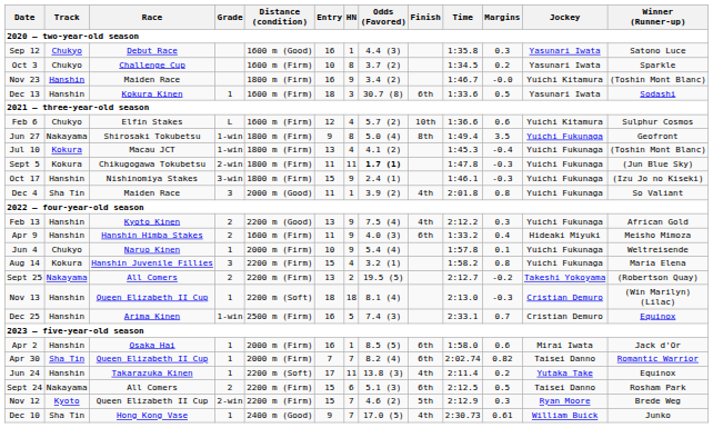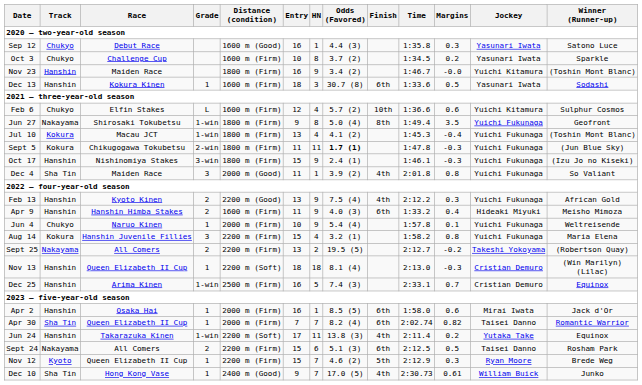 <table class="wikitable" style="border-collapse: collapse; font-size: 90%; text-align: center; white-space: nowrap;">
 <tr>
 <th>Date</th>
 <th>Track</th>
 <th>Race</th>
 <th>Grade</th>
 <th>Distance<br>(condition)</th>
 <th>Entry</th>
 <th>HN</th>
 <th>Odds<br>(Favored)</th>
 <th>Finish</th>
 <th>Time</th>
 <th>Margins</th>
 <th>Jockey</th>
 <th>Winner<br>(Runner-up)</th>
 </tr>
 <tr style="background-color:white">
 <td colspan="13" align="left"><strong>2020 – two-year-old season</strong></td>
 </tr>
 <tr>
 <td>Sep 12</td>
 <td><a href='#'>Chukyo</a></td>
 <td><a href='#'>Debut Race</a></td>
 <td></td>
 <td>1600 m (Good)</td>
 <td>16</td>
 <td>1</td>
 <td>4.4 (3)</td>
 <td></td>
 <td>1:35.8</td>
 <td>0.3</td>
 <td><a href='#'>Yasunari Iwata</a></td>
 <td>Satono Luce</td>
 </tr>
 <tr>
 <td>Oct 3</td>
 <td>Chukyo</td>
 <td><a href='#'>Challenge Cup</a></td>
 <td></td>
 <td>1600 m (Firm)</td>
 <td>10</td>
 <td>8</td>
 <td>3.7 (2)</td>
 <td></td>
 <td>1:34.5</td>
 <td>0.2</td>
 <td>Yasunari Iwata</td>
 <td>Sparkle</td>
 </tr>
 <tr>
 <td>Nov 23</td>
 <td><a href='#'>Hanshin</a></td>
 <td>Maiden Race</td>
 <td></td>
 <td>1800 m (Firm)</td>
 <td>16</td>
 <td>9</td>
 <td>3.4 (2)</td>
 <td></td>
 <td>1:46.7</td>
 <td>-0.0</td>
 <td>Yuichi Kitamura</td>
 <td>(Toshin Mont Blanc)</td>
 </tr>
 <tr>
 <td>Dec 13</td>
 <td>Hanshin</td>
 <td><a href='#'>Kokura Kinen</a></td>
 <td>1</td>
 <td>1600 m (Firm)</td>
 <td>18</td>
 <td>3</td>
 <td>30.7 (8)</td>
 <td>6th</td>
 <td>1:33.6</td>
 <td>0.5</td>
 <td>Yasunari Iwata</td>
 <td><a href='#'>Sodashi</a></td>
 </tr>
 <tr style="background-color:white">
 <td colspan="13" align="left"><strong>2021 – three-year-old season</strong></td>
 </tr>
 <tr>
 <td>Feb 6</td>
 <td>Chukyo</td>
 <td>Elfin Stakes</td>
 <td>L</td>
 <td>1600 m (Firm)</td>
 <td>12</td>
 <td>4</td>
 <td>5.7 (2)</td>
 <td>10th</td>
 <td>1:36.6</td>
 <td>0.6</td>
 <td>Yuichi Kitamura</td>
 <td>Sulphur Cosmos</td>
 </tr>
 <tr>
 <td>Jun 27</td>
 <td>Nakayama</td>
 <td>Shirosaki Tokubetsu</td>
 <td>1-win</td>
 <td>1800 m (Firm)</td>
 <td>9</td>
 <td>8</td>
 <td>5.0 (4)</td>
 <td>8th</td>
 <td>1:49.4</td>
 <td>3.5</td>
 <td><a href='#'>Yuichi Fukunaga</a></td>
 <td>Geofront</td>
 </tr>
 <tr>
 <td>Jul 10</td>
 <td><a href='#'>Kokura</a></td>
 <td>Macau JCT</td>
 <td>1-win</td>
 <td>1800 m (Firm)</td>
 <td>13</td>
 <td>4</td>
 <td>4.1 (2)</td>
 <td></td>
 <td>1:45.3</td>
 <td>-0.4</td>
 <td>Yuichi Fukunaga</td>
 <td>(Toshin Mont Blanc)</td>
 </tr>
 <tr>
 <td>Sept 5</td>
 <td>Kokura</td>
 <td>Chikugogawa Tokubetsu</td>
 <td>2-win</td>
 <td>1800 m (Firm)</td>
 <td>11</td>
 <td>11</td>
 <td><strong>1.7 (1)</strong></td>
 <td></td>
 <td>1:47.8</td>
 <td>-0.3</td>
 <td>Yuichi Fukunaga</td>
 <td>(Jun Blue Sky)</td>
 </tr>
 <tr>
 <td>Oct 17</td>
 <td>Hanshin</td>
 <td>Nishinomiya Stakes</td>
 <td>3-win</td>
 <td>1800 m (Firm)</td>
 <td>15</td>
 <td>9</td>
 <td>2.4 (1)</td>
 <td></td>
 <td>1:46.1</td>
 <td>-0.3</td>
 <td>Yuichi Fukunaga</td>
 <td>(Izu Jo no Kiseki)</td>
 </tr>
 <tr>
 <td>Dec 4</td>
 <td>Sha Tin</td>
 <td>Maiden Race</td>
 <td>3</td>
 <td>2000 m (Good)</td>
 <td>11</td>
 <td>1</td>
 <td>3.9 (2)</td>
 <td>4th</td>
 <td>2:01.8</td>
 <td>0.8</td>
 <td>Yuichi Fukunaga</td>
 <td>So Valiant</td>
 </tr>
 <tr style="background-color:white">
 <td colspan="13" align="left"><strong>2022 – four-year-old season</strong></td>
 </tr>
 <tr>
 <td>Feb 13</td>
 <td>Hanshin</td>
 <td><a href='#'>Kyoto Kinen</a></td>
 <td>2</td>
 <td>2200 m (Good)</td>
 <td>13</td>
 <td>9</td>
 <td>7.5 (4)</td>
 <td>4th</td>
 <td>2:12.2</td>
 <td>0.3</td>
 <td>Yuichi Fukunaga</td>
 <td>African Gold</td>
 </tr>
 <tr>
 <td>Apr 9</td>
 <td>Hanshin</td>
 <td><a href='#'>Hanshin Himba Stakes</a></td>
 <td>2</td>
 <td>1600 m (Firm)</td>
 <td>11</td>
 <td>9</td>
 <td>4.0 (3)</td>
 <td>6th</td>
 <td>1:33.2</td>
 <td>0.4</td>
 <td>Hideaki Miyuki</td>
 <td>Meisho Mimoza</td>
 </tr>
 <tr>
 <td>Jun 4</td>
 <td>Chukyo</td>
 <td><a href='#'>Naruo Kinen</a></td>
 <td>1</td>
 <td>2000 m (Firm)</td>
 <td>10</td>
 <td>9</td>
 <td>5.4 (4)</td>
 <td></td>
 <td>1:57.8</td>
 <td>0.1</td>
 <td>Yuichi Fukunaga</td>
 <td>Weltreisende</td>
 </tr>
 <tr>
 <td>Aug 14</td>
 <td>Kokura</td>
 <td><a href='#'>Hanshin Juvenile Fillies</a></td>
 <td>3</td>
 <td>2200 m (Firm)</td>
 <td>15</td>
 <td>4</td>
 <td>3.2 (1)</td>
 <td></td>
 <td>1:58.2</td>
 <td>0.8</td>
 <td>Yuichi Fukunaga</td>
 <td>Maria Elena</td>
 </tr>
 <tr>
 <td>Sept 25</td>
 <td><a href='#'>Nakayama</a></td>
 <td><a href='#'>All Comers</a></td>
 <td>2</td>
 <td>2200 m (Firm)</td>
 <td>13</td>
 <td>2</td>
 <td>19.5 (5)</td>
 <td></td>
 <td>2:12.7</td>
 <td>-0.2</td>
 <td><a href='#'>Takeshi Yokoyama</a></td>
 <td>(Robertson Quay)</td>
 </tr>
 <tr>
 <td>Nov 13</td>
 <td>Hanshin</td>
 <td><a href='#'>Queen Elizabeth II Cup</a></td>
 <td>1</td>
 <td>2200 m (Soft)</td>
 <td>18</td>
 <td>18</td>
 <td>8.1 (4)</td>
 <td></td>
 <td>2:13.0</td>
 <td>-0.3</td>
 <td><a href='#'>Cristian Demuro</a></td>
 <td>(Win Marilyn)<br>(Lilac)</td>
 </tr>
 <tr>
 <td>Dec 25</td>
 <td>Hanshin</td>
 <td><a href='#'>Arima Kinen</a></td>
 <td>1-win</td>
 <td>2500 m (Firm)</td>
 <td>16</td>
 <td>5</td>
 <td>7.4 (3)</td>
 <td></td>
 <td>2:33.1</td>
 <td>0.7</td>
 <td>Cristian Demuro</td>
 <td><a href='#'>Equinox</a></td>
 </tr>
 <tr style="background-color:white">
 <td colspan="13" align="left"><strong>2023 – five-year-old season</strong></td>
 </tr>
 <tr>
 <td>Apr 2</td>
 <td>Hanshin</td>
 <td><a href='#'>Osaka Hai</a></td>
 <td>1</td>
 <td>2000 m (Firm)</td>
 <td>16</td>
 <td>1</td>
 <td>8.5 (5)</td>
 <td>6th</td>
 <td>1:58.0</td>
 <td>0.6</td>
 <td>Mirai Iwata</td>
 <td>Jack d'Or</td>
 </tr>
 <tr>
 <td>Apr 30</td>
 <td><a href='#'>Sha Tin</a></td>
 <td><a href='#'>Queen Elizabeth II Cup</a></td>
 <td>1</td>
 <td>2000 m (Firm)</td>
 <td>7</td>
 <td>7</td>
 <td>8.2 (4)</td>
 <td>6th</td>
 <td>2:02.74</td>
 <td>0.82</td>
 <td>Taisei Danno</td>
 <td><a href='#'>Romantic Warrior</a></td>
 </tr>
 <tr>
 <td>Jun 24</td>
 <td>Hanshin</td>
 <td><a href='#'>Takarazuka Kinen</a></td>
-<td>1</td>
+<td>1-win</td>
 <td>2200 m (Soft)</td>
 <td>17</td>
 <td>11</td>
 <td>13.8 (3)</td>
 <td>4th</td>
 <td>2:11.4</td>
 <td>0.2</td>
 <td><a href='#'>Yutaka Take</a></td>
 <td>Equinox</td>
 </tr>
 <tr>
 <td>Sept 24</td>
 <td>Nakayama</td>
 <td>All Comers</td>
 <td>2</td>
 <td>2200 m (Firm)</td>
 <td>15</td>
 <td>6</td>
 <td>5.1 (3)</td>
 <td>6th</td>
 <td>2:12.5</td>
 <td>0.5</td>
 <td>Taisei Danno</td>
 <td>Rosham Park</td>
 </tr>
 <tr>
 <td>Nov 12</td>
 <td><a href='#'>Kyoto</a></td>
 <td>Queen Elizabeth II Cup</td>
-<td>2-win</td>
+<td>1</td>
 <td>2200 m (Firm)</td>
 <td>15</td>
 <td>7</td>
 <td>4.6 (2)</td>
 <td>5th</td>
 <td>2:12.9</td>
 <td>0.3</td>
 <td><a href='#'>Ryan Moore</a></td>
 <td>Brede Weg</td>
 </tr>
 <tr>
 <td>Dec 10</td>
 <td>Sha Tin</td>
 <td><a href='#'>Hong Kong Vase</a></td>
 <td>1</td>
 <td>2400 m (Good)</td>
 <td>9</td>
 <td>7</td>
 <td>17.0 (5)</td>
 <td>4th</td>
 <td>2:30.73</td>
 <td>0.61</td>
 <td><a href='#'>William Buick</a></td>
 <td>Junko</td>
 </tr>
 </table>
